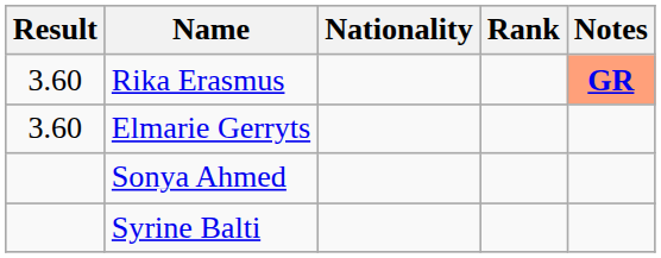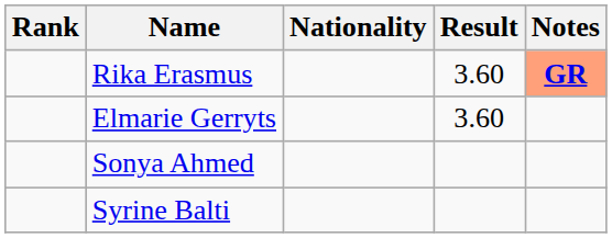 <table class="wikitable sortable" style="text-align:center">
 <tr>
-<th>Result</th>
+<th>Rank</th>
 <th>Name</th>
 <th>Nationality</th>
-<th>Rank</th>
+<th>Result</th>
 <th>Notes</th>
 </tr>
 <tr>
-<td>3.60</td>
+<td></td>
 <td align=left><a href='#'>Rika Erasmus</a></td>
 <td align=left></td>
-<td></td>
+<td>3.60</td>
 <td style="background: lightsalmon;"><strong><a href='#'>GR</a></strong></td>
 </tr>
 <tr>
-<td>3.60</td>
+<td></td>
 <td align=left><a href='#'>Elmarie Gerryts</a></td>
 <td align=left></td>
-<td></td>
+<td>3.60</td>
 <td></td>
 </tr>
 <tr>
 <td></td>
 <td align=left><a href='#'>Sonya Ahmed</a></td>
 <td align=left></td>
 <td></td>
 <td></td>
 </tr>
 <tr>
 <td></td>
 <td align=left><a href='#'>Syrine Balti</a></td>
 <td align=left></td>
 <td></td>
 <td></td>
 </tr>
 </table>
